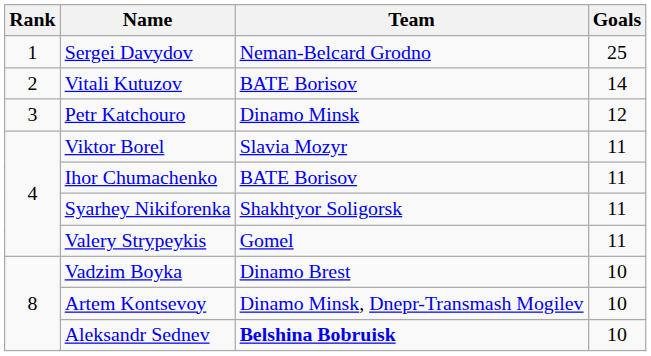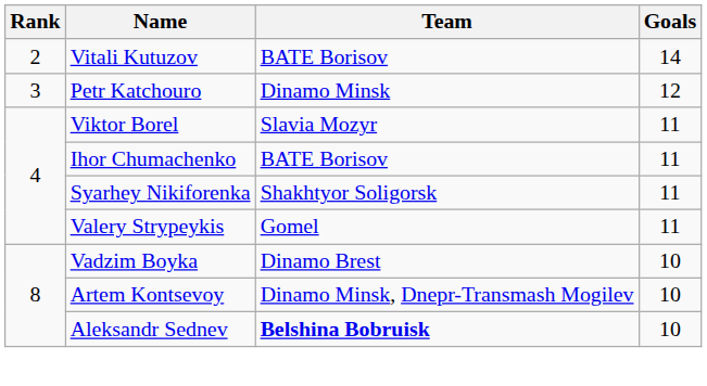 <table class="wikitable" style="text-align:left">
 <tr>
 <th>Rank</th>
 <th>Name</th>
 <th>Team</th>
 <th>Goals</th>
-</tr>
-<tr>
-<td align="center">1</td>
-<td> <a href='#'>Sergei Davydov</a></td>
-<td><a href='#'>Neman-Belcard Grodno</a></td>
-<td align="center">25</td>
 </tr>
 <tr>
 <td align="center">2</td>
 <td> <a href='#'>Vitali Kutuzov</a></td>
 <td><a href='#'>BATE Borisov</a></td>
 <td align="center">14</td>
 </tr>
 <tr>
 <td align="center">3</td>
 <td> <a href='#'>Petr Katchouro</a></td>
 <td><a href='#'>Dinamo Minsk</a></td>
 <td align="center">12</td>
 </tr>
 <tr>
 <td align="center" rowspan="4">4</td>
 <td> <a href='#'>Viktor Borel</a></td>
 <td><a href='#'>Slavia Mozyr</a></td>
 <td align="center">11</td>
 </tr>
 <tr>
 <td> <a href='#'>Ihor Chumachenko</a></td>
 <td><a href='#'>BATE Borisov</a></td>
 <td align="center">11</td>
 </tr>
 <tr>
 <td> <a href='#'>Syarhey Nikiforenka</a></td>
 <td><a href='#'>Shakhtyor Soligorsk</a></td>
 <td align="center">11</td>
 </tr>
 <tr>
 <td> <a href='#'>Valery Strypeykis</a></td>
 <td><a href='#'>Gomel</a></td>
 <td align="center">11</td>
 </tr>
 <tr>
 <td align="center" rowspan="3">8</td>
 <td> <a href='#'>Vadzim Boyka</a></td>
 <td><a href='#'>Dinamo Brest</a></td>
 <td align="center">10</td>
 </tr>
 <tr>
 <td> <a href='#'>Artem Kontsevoy</a></td>
 <td><a href='#'>Dinamo Minsk</a>, <a href='#'>Dnepr-Transmash Mogilev</a></td>
 <td align="center">10</td>
 </tr>
 <tr>
 <td> <a href='#'>Aleksandr Sednev</a></td>
 <td><strong><a href='#'>Belshina Bobruisk</a></strong></td>
 <td align="center">10</td>
 </tr>
 </table>
